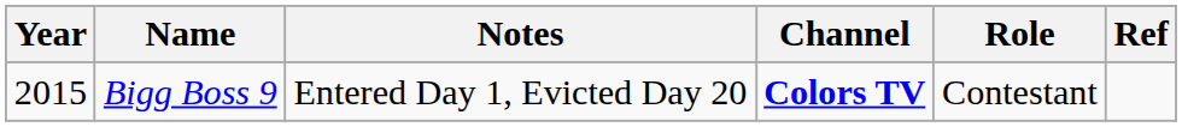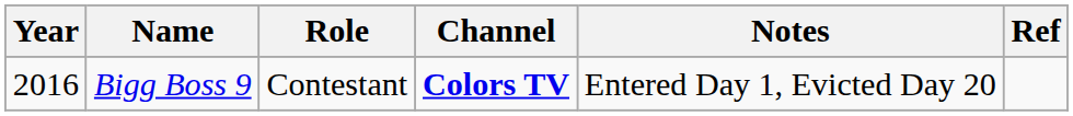 <table class="wikitable">
 <tr>
 <th>Year</th>
 <th>Name</th>
+<th>Role</th>
+<th>Channel</th>
 <th>Notes</th>
-<th>Channel</th>
-<th>Role</th>
 <th>Ref</th>
 </tr>
 <tr>
-<td>2015</td>
+<td>2016</td>
 <td><em><a href='#'>Bigg Boss 9</a></em></td>
+<td>Contestant</td>
+<td><strong><a href='#'>Colors TV</a></strong></td>
 <td>Entered Day 1, Evicted Day 20</td>
-<td><strong><a href='#'>Colors TV</a></strong></td>
-<td>Contestant</td>
 <td style="text-align:center;"></td>
 </tr>
 </table>
